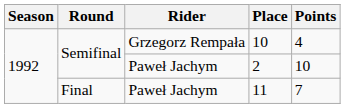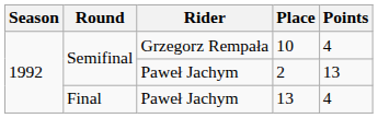 <table class="wikitable">
 <tr>
 <th>Season</th>
 <th>Round</th>
 <th>Rider</th>
 <th>Place</th>
 <th>Points</th>
 </tr>
 <tr>
 <td rowspan="3">1992</td>
 <td rowspan="2">Semifinal</td>
 <td>Grzegorz Rempała</td>
 <td>10</td>
 <td>4</td>
 </tr>
 <tr>
 <td>Paweł Jachym</td>
 <td>2</td>
-<td>10</td>
+<td>13</td>
 </tr>
 <tr>
 <td>Final</td>
 <td>Paweł Jachym</td>
-<td>11</td>
-<td>7</td>
+<td>13</td>
+<td>4</td>
 </tr>
 </table>
